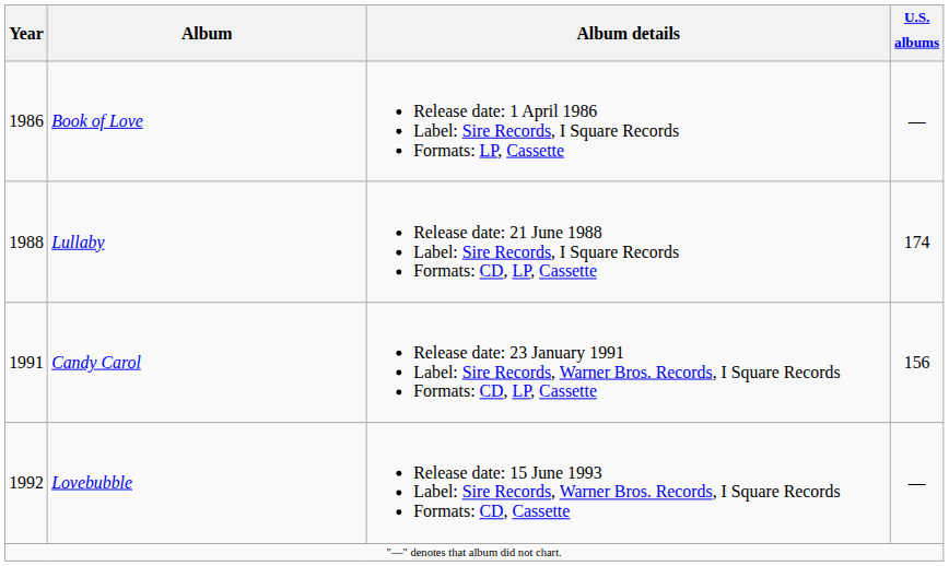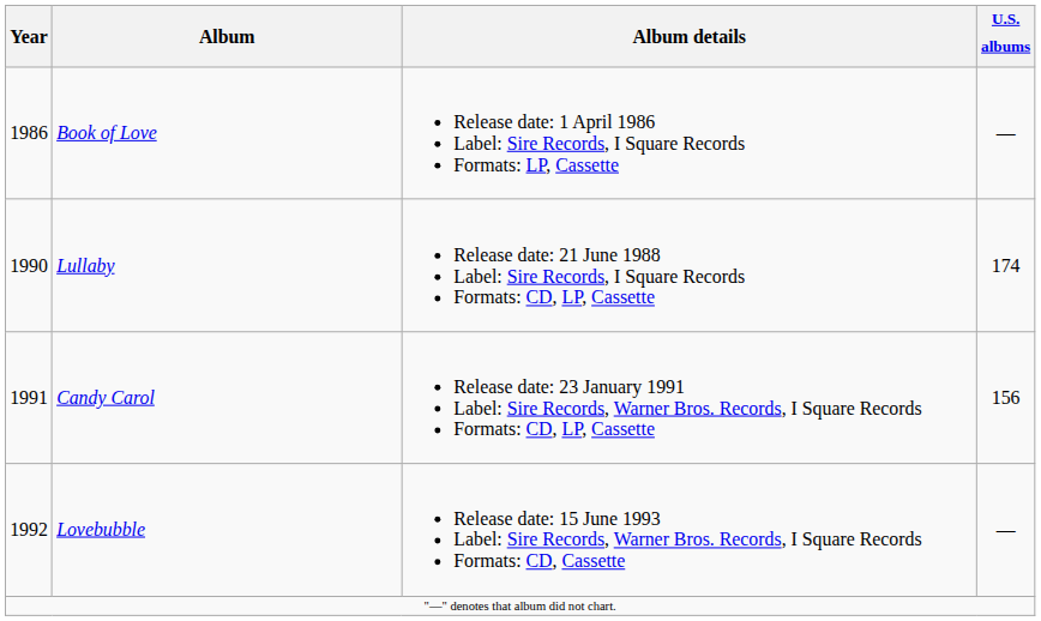 <table class="wikitable">
 <tr>
 <th>Year</th>
 <th width="300em">Album</th>
 <th width="500em">Album details</th>
 <th width="40"><sup><a href='#'>U.S. albums</a></sup></th>
 </tr>
 <tr>
 <td>1986</td>
 <td><em><a href='#'>Book of Love</a></em></td>
 <td><br><ul><li>Release date: 1 April 1986</li><li>Label: <a href='#'>Sire Records</a>, I Square Records</li><li>Formats: <a href='#'>LP</a>, <a href='#'>Cassette</a></li></ul></td>
 <td align="center">—</td>
 </tr>
 <tr>
-<td>1988</td>
+<td>1990</td>
 <td><em><a href='#'>Lullaby</a></em></td>
 <td><br><ul><li>Release date: 21 June 1988</li><li>Label: <a href='#'>Sire Records</a>, I Square Records</li><li>Formats: <a href='#'>CD</a>, <a href='#'>LP</a>, <a href='#'>Cassette</a></li></ul></td>
 <td align="center">174</td>
 </tr>
 <tr>
 <td>1991</td>
 <td><em><a href='#'>Candy Carol</a></em></td>
 <td><br><ul><li>Release date: 23 January 1991</li><li>Label: <a href='#'>Sire Records</a>, <a href='#'>Warner Bros. Records</a>, I Square Records</li><li>Formats: <a href='#'>CD</a>, <a href='#'>LP</a>, <a href='#'>Cassette</a></li></ul></td>
 <td align="center">156</td>
 </tr>
 <tr>
 <td>1992</td>
 <td><em><a href='#'>Lovebubble</a></em></td>
 <td><br><ul><li>Release date: 15 June 1993</li><li>Label: <a href='#'>Sire Records</a>, <a href='#'>Warner Bros. Records</a>, I Square Records</li><li>Formats: <a href='#'>CD</a>, <a href='#'>Cassette</a></li></ul></td>
 <td align="center">—</td>
 </tr>
 <tr>
 <td colspan="15" style="text-align:center; font-size:8pt;">"—" denotes that album did not chart.</td>
 </tr>
 </table>
